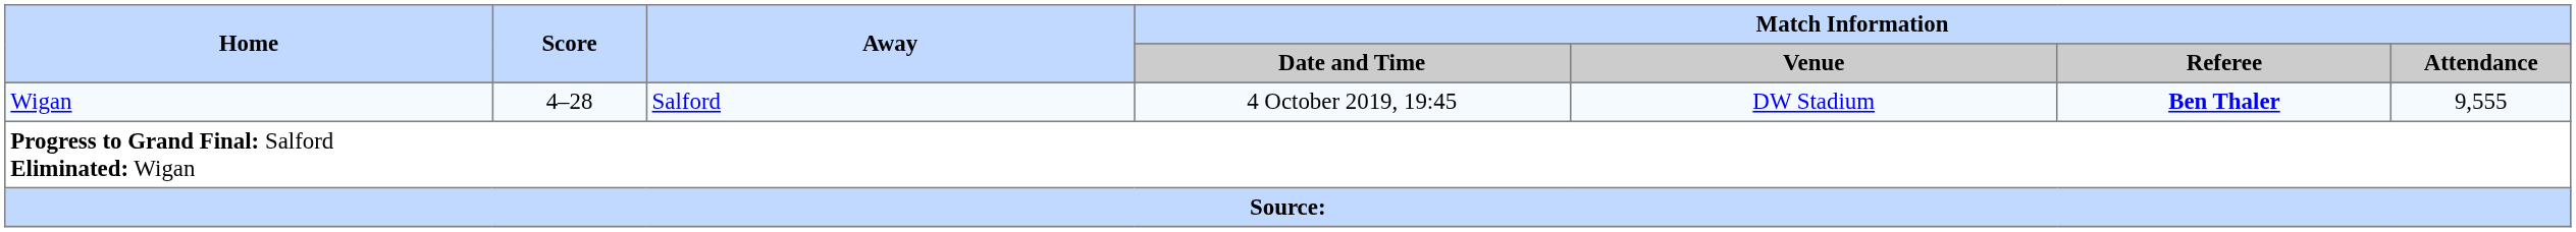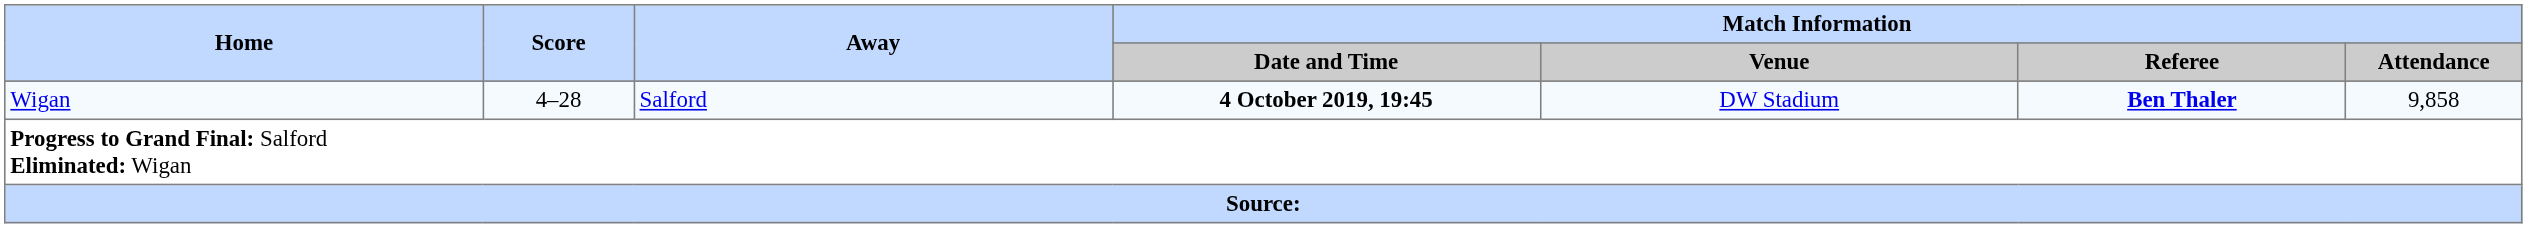 <table border=1 style="border-collapse:collapse; font-size:90%; text-align:center;" cellpadding=3 cellspacing=0 width=100%>
 <tr bgcolor=#C1D8FF>
 <th rowspan=2 width=19%>Home</th>
 <th rowspan=2 width=6%>Score</th>
 <th rowspan=2 width=19%>Away</th>
 <th colspan=6>Match Information</th>
 </tr>
 <tr bgcolor=#CCCCCC>
 <th width=17%>Date and Time</th>
 <th width=19%>Venue</th>
 <th width=13%>Referee</th>
 <th width=7%>Attendance</th>
 </tr>
 <tr bgcolor=#F5FAFF>
 <td align=left> <a href='#'>Wigan</a></td>
 <td>4–28</td>
 <td align=left> <a href='#'>Salford</a></td>
-<td>4 October 2019, 19:45</td>
+<td><strong>4 October 2019, 19:45</strong></td>
 <td><a href='#'>DW Stadium</a></td>
 <td><strong><a href='#'>Ben Thaler</a></strong></td>
-<td>9,555</td>
+<td>9,858</td>
 </tr>
 <tr>
 <td colspan="7" align="left"><strong>Progress to Grand Final:</strong> Salford <br><strong>Eliminated:</strong> Wigan</td>
 </tr>
 <tr bgcolor=#C1D8FF>
 <th colspan=12>Source:</th>
 </tr>
 </table>
